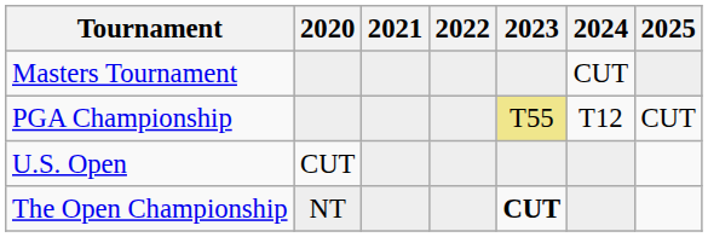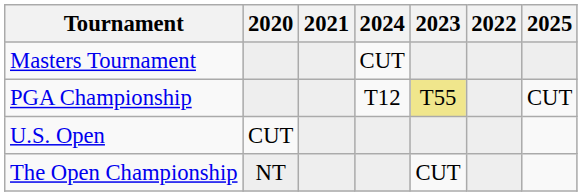 <table class="wikitable" style="font-size:95%;text-align:center;">
 <tr>
 <th>Tournament</th>
 <th>2020</th>
 <th>2021</th>
+<th>2024</th>
+<th>2023</th>
 <th>2022</th>
-<th>2023</th>
-<th>2024</th>
 <th>2025</th>
 </tr>
 <tr>
 <td align=left><a href='#'>Masters Tournament</a></td>
 <td style="background:#eeeeee;"></td>
 <td style="background:#eeeeee;"></td>
+<td>CUT</td>
 <td style="background:#eeeeee;"></td>
 <td style="background:#eeeeee;"></td>
-<td>CUT</td>
 <td style="background:#eeeeee;"></td>
 </tr>
 <tr>
 <td align=left><a href='#'>PGA Championship</a></td>
 <td style="background:#eeeeee;"></td>
 <td style="background:#eeeeee;"></td>
+<td>T12</td>
+<td style="background: khaki;">T55</td>
 <td style="background:#eeeeee;"></td>
-<td style="background: khaki;">T55</td>
-<td>T12</td>
 <td>CUT</td>
 </tr>
 <tr>
 <td align=left><a href='#'>U.S. Open</a></td>
 <td>CUT</td>
 <td style="background:#eeeeee;"></td>
 <td style="background:#eeeeee;"></td>
 <td style="background:#eeeeee;"></td>
 <td style="background:#eeeeee;"></td>
 <td></td>
 </tr>
 <tr>
 <td align=left><a href='#'>The Open Championship</a></td>
 <td style="background:#eeeeee;">NT</td>
 <td style="background:#eeeeee;"></td>
 <td style="background:#eeeeee;"></td>
-<td><strong>CUT</strong></td>
+<td>CUT</td>
 <td style="background:#eeeeee;"></td>
 <td></td>
 </tr>
 </table>
